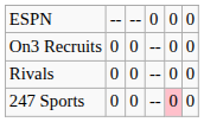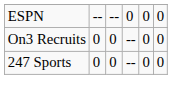 <table class="wikitable">
 <tr>
 </tr>
 <tr>
 <td>ESPN</td>
 <td>--</td>
 <td>--</td>
 <td>0</td>
 <td>0</td>
 <td>0</td>
 </tr>
 <tr>
 <td>On3 Recruits</td>
 <td>0</td>
 <td>0</td>
 <td>--</td>
 <td>0</td>
 <td>0</td>
 </tr>
 <tr>
-<td>Rivals</td>
+<td>247 Sports</td>
 <td>0</td>
 <td>0</td>
 <td>--</td>
 <td>0</td>
 <td>0</td>
 </tr>
-<tr>
-<td>247 Sports</td>
-<td>0</td>
-<td>0</td>
-<td>--</td>
-<td style="background: pink;">0</td>
-<td>0</td>
-</tr>
 </table>
